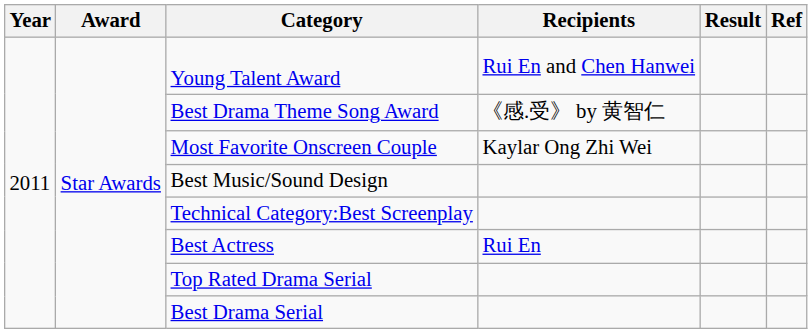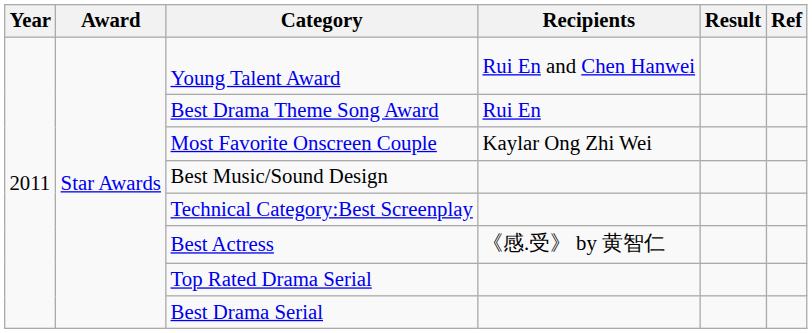 <table class="wikitable">
 <tr>
 <th>Year</th>
 <th>Award</th>
 <th>Category</th>
 <th>Recipients</th>
 <th>Result</th>
 <th>Ref</th>
 </tr>
 <tr>
 <td rowspan="8">2011</td>
 <td rowspan="8"><a href='#'>Star Awards</a></td>
 <td><br><a href='#'>Young Talent Award</a></td>
 <td><a href='#'>Rui En</a> and <a href='#'>Chen Hanwei</a></td>
 <td></td>
 <td></td>
 </tr>
 <tr>
 <td><a href='#'>Best Drama Theme Song Award</a></td>
-<td>《感.受》 by 黄智仁</td>
+<td><a href='#'>Rui En</a></td>
 <td></td>
 <td></td>
 </tr>
 <tr>
 <td><a href='#'>Most Favorite Onscreen Couple</a></td>
 <td>Kaylar Ong Zhi Wei</td>
 <td></td>
 <td></td>
 </tr>
 <tr>
 <td>Best Music/Sound Design</td>
 <td></td>
 <td></td>
 <td></td>
 </tr>
 <tr>
 <td><a href='#'>Technical Category:Best Screenplay</a></td>
 <td></td>
 <td></td>
 <td></td>
 </tr>
 <tr>
 <td><a href='#'>Best Actress</a></td>
-<td><a href='#'>Rui En</a></td>
+<td>《感.受》 by 黄智仁</td>
 <td></td>
 <td></td>
 </tr>
 <tr>
 <td><a href='#'>Top Rated Drama Serial</a></td>
 <td></td>
 <td></td>
 <td></td>
 </tr>
 <tr>
 <td><a href='#'>Best Drama Serial</a></td>
 <td></td>
 <td></td>
 <td></td>
 </tr>
 </table>
